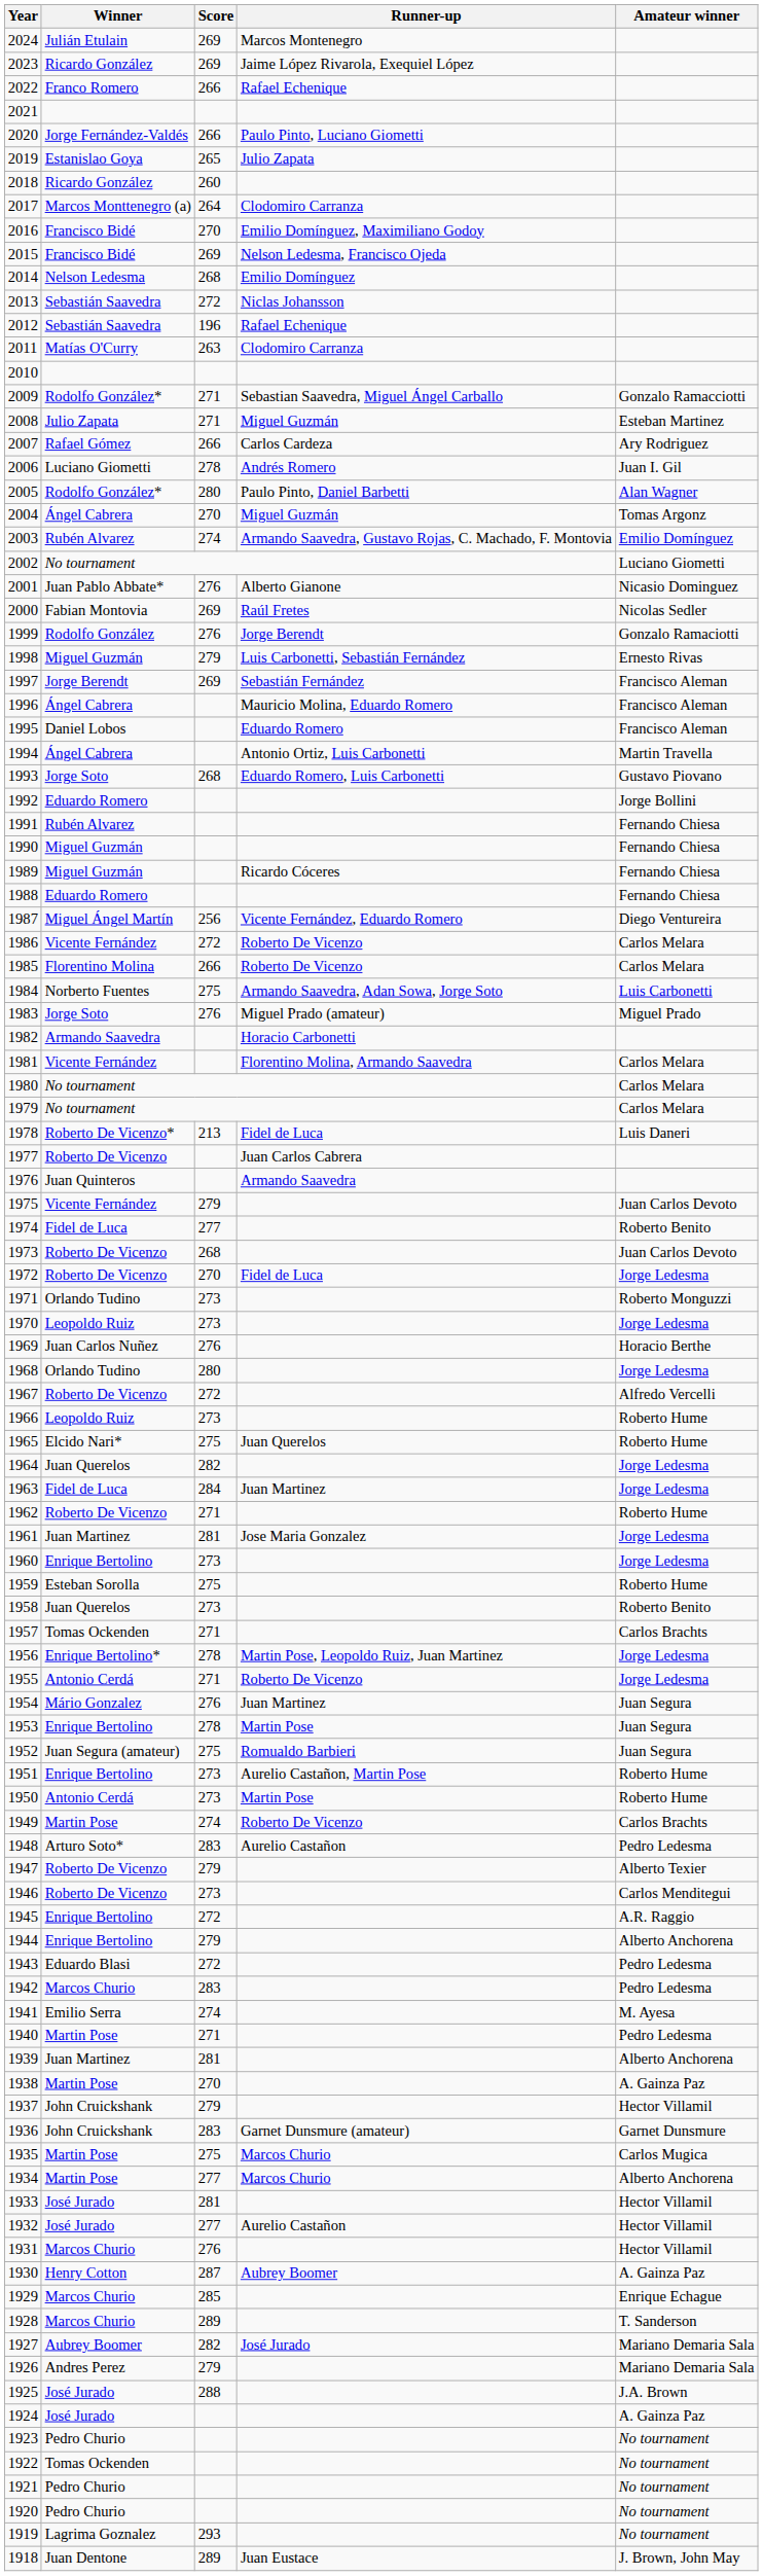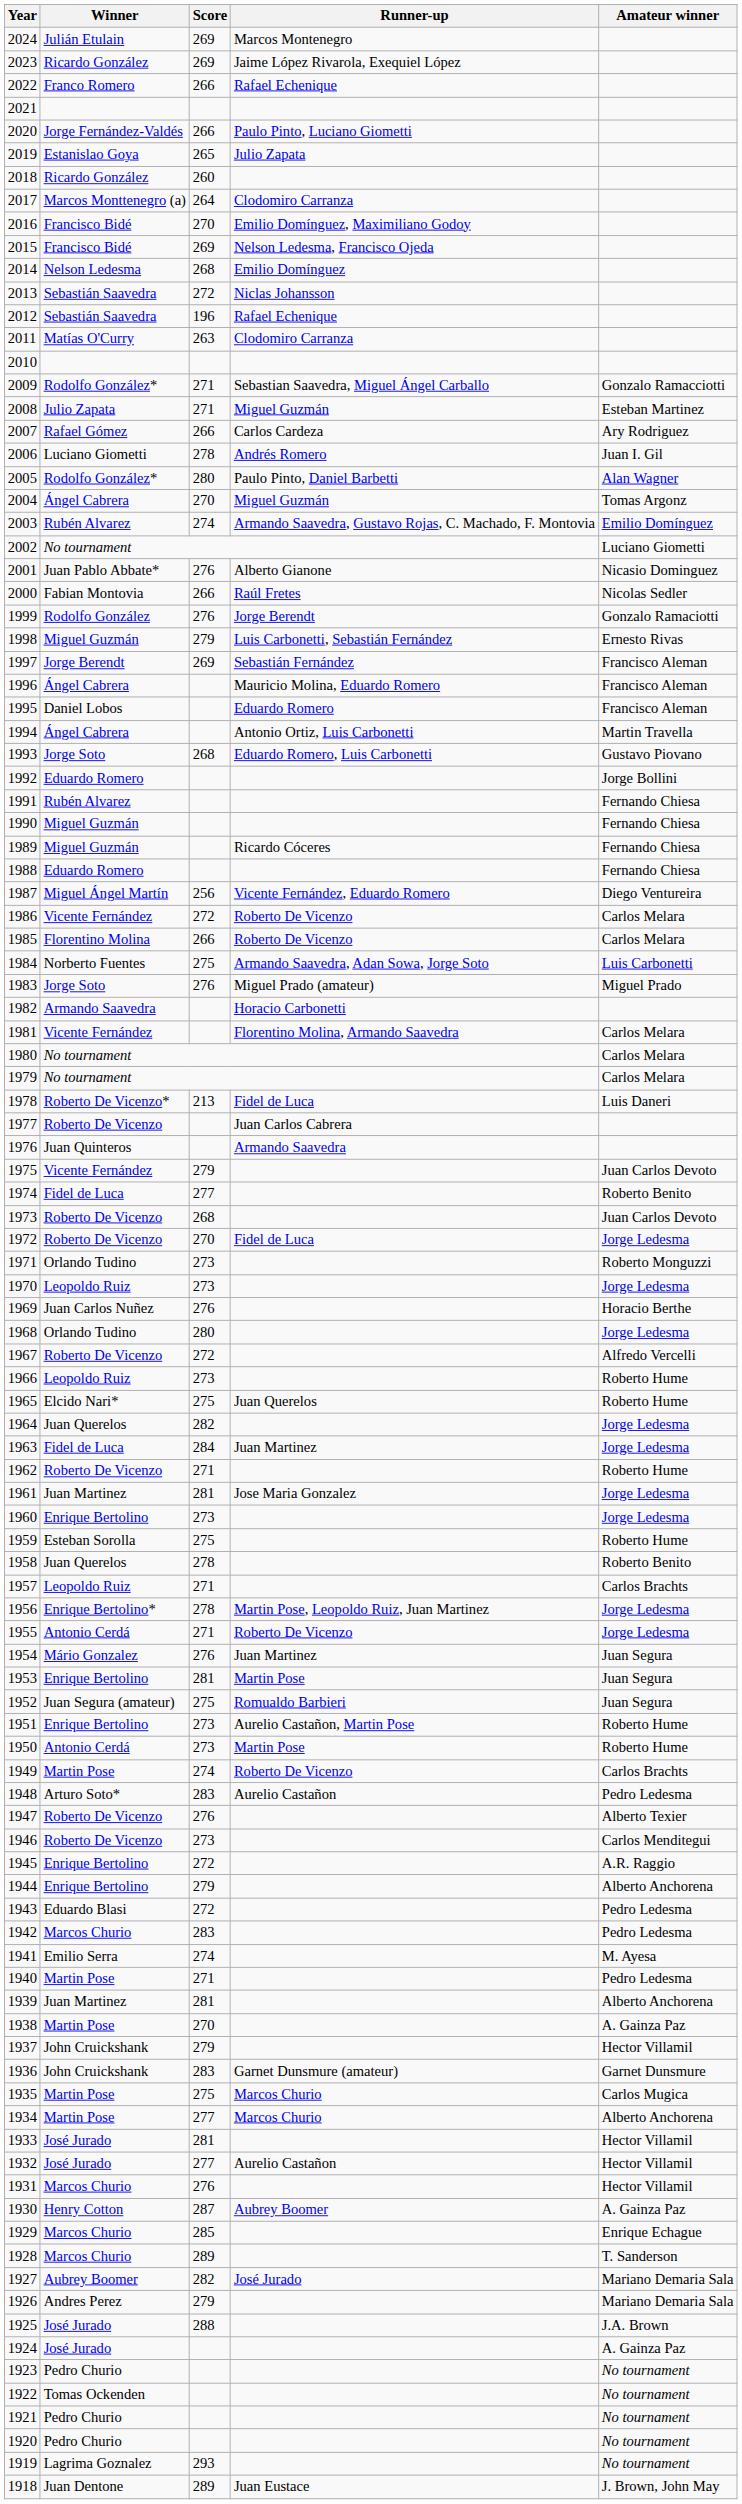 <table class=wikitable>
 <tr>
 <th>Year</th>
 <th>Winner</th>
 <th>Score</th>
 <th>Runner-up</th>
 <th>Amateur winner</th>
 </tr>
 <tr>
 <td>2024</td>
 <td><a href='#'>Julián Etulain</a></td>
 <td>269</td>
 <td>Marcos Montenegro</td>
 <td></td>
 </tr>
 <tr>
 <td>2023</td>
 <td><a href='#'>Ricardo González</a></td>
 <td>269</td>
 <td>Jaime López Rivarola, Exequiel López</td>
 <td></td>
 </tr>
 <tr>
 <td>2022</td>
 <td><a href='#'>Franco Romero</a></td>
 <td>266</td>
 <td><a href='#'>Rafael Echenique</a></td>
 <td></td>
 </tr>
 <tr>
 <td>2021</td>
 <td></td>
 <td></td>
 <td></td>
 <td></td>
 </tr>
 <tr>
 <td>2020</td>
 <td><a href='#'>Jorge Fernández-Valdés</a></td>
 <td>266</td>
 <td><a href='#'>Paulo Pinto</a>, <a href='#'>Luciano Giometti</a></td>
 <td></td>
 </tr>
 <tr>
 <td>2019</td>
 <td><a href='#'>Estanislao Goya</a></td>
 <td>265</td>
 <td><a href='#'>Julio Zapata</a></td>
 <td></td>
 </tr>
 <tr>
 <td>2018</td>
 <td><a href='#'>Ricardo González</a></td>
 <td>260</td>
 <td></td>
 <td></td>
 </tr>
 <tr>
 <td>2017</td>
 <td><a href='#'>Marcos Monttenegro</a> (a)</td>
 <td>264</td>
 <td><a href='#'>Clodomiro Carranza</a></td>
 <td></td>
 </tr>
 <tr>
 <td>2016</td>
 <td><a href='#'>Francisco Bidé</a></td>
 <td>270</td>
 <td><a href='#'>Emilio Domínguez</a>, <a href='#'>Maximiliano Godoy</a></td>
 <td></td>
 </tr>
 <tr>
 <td>2015</td>
 <td><a href='#'>Francisco Bidé</a></td>
 <td>269</td>
 <td><a href='#'>Nelson Ledesma</a>, <a href='#'>Francisco Ojeda</a></td>
 <td></td>
 </tr>
 <tr>
 <td>2014</td>
 <td><a href='#'>Nelson Ledesma</a></td>
 <td>268</td>
 <td><a href='#'>Emilio Domínguez</a></td>
 <td></td>
 </tr>
 <tr>
 <td>2013</td>
 <td><a href='#'>Sebastián Saavedra</a></td>
 <td>272</td>
 <td><a href='#'>Niclas Johansson</a></td>
 <td></td>
 </tr>
 <tr>
 <td>2012</td>
 <td><a href='#'>Sebastián Saavedra</a></td>
 <td>196</td>
 <td><a href='#'>Rafael Echenique</a></td>
 <td></td>
 </tr>
 <tr>
 <td>2011</td>
 <td><a href='#'>Matías O'Curry</a></td>
 <td>263</td>
 <td><a href='#'>Clodomiro Carranza</a></td>
 <td></td>
 </tr>
 <tr>
 <td>2010</td>
 <td></td>
 <td></td>
 <td></td>
 <td></td>
 </tr>
 <tr>
 <td>2009</td>
 <td><a href='#'>Rodolfo González</a>*</td>
 <td>271</td>
 <td>Sebastian Saavedra, <a href='#'>Miguel Ángel Carballo</a></td>
 <td>Gonzalo Ramacciotti</td>
 </tr>
 <tr>
 <td>2008</td>
 <td><a href='#'>Julio Zapata</a></td>
 <td>271</td>
 <td><a href='#'>Miguel Guzmán</a></td>
 <td>Esteban Martinez</td>
 </tr>
 <tr>
 <td>2007</td>
 <td><a href='#'>Rafael Gómez</a></td>
 <td>266</td>
 <td>Carlos Cardeza</td>
 <td>Ary Rodriguez</td>
 </tr>
 <tr>
 <td>2006</td>
 <td>Luciano Giometti</td>
 <td>278</td>
 <td><a href='#'>Andrés Romero</a></td>
 <td>Juan I. Gil</td>
 </tr>
 <tr>
 <td>2005</td>
 <td><a href='#'>Rodolfo González</a>*</td>
 <td>280</td>
 <td>Paulo Pinto, <a href='#'>Daniel Barbetti</a></td>
 <td><a href='#'>Alan Wagner</a></td>
 </tr>
 <tr>
 <td>2004</td>
 <td><a href='#'>Ángel Cabrera</a></td>
 <td>270</td>
 <td><a href='#'>Miguel Guzmán</a></td>
 <td>Tomas Argonz</td>
 </tr>
 <tr>
 <td>2003</td>
 <td><a href='#'>Rubén Alvarez</a></td>
 <td>274</td>
 <td><a href='#'>Armando Saavedra</a>, <a href='#'>Gustavo Rojas</a>, C. Machado, F. Montovia</td>
 <td><a href='#'>Emilio Domínguez</a></td>
 </tr>
 <tr>
 <td>2002</td>
 <td colspan=3><em>No tournament</em></td>
 <td>Luciano Giometti</td>
 </tr>
 <tr>
 <td>2001</td>
 <td>Juan Pablo Abbate*</td>
 <td>276</td>
 <td>Alberto Gianone</td>
 <td>Nicasio Dominguez</td>
 </tr>
 <tr>
 <td>2000</td>
 <td>Fabian Montovia</td>
-<td>269</td>
+<td>266</td>
 <td><a href='#'>Raúl Fretes</a></td>
 <td>Nicolas Sedler</td>
 </tr>
 <tr>
 <td>1999</td>
 <td><a href='#'>Rodolfo González</a></td>
 <td>276</td>
 <td><a href='#'>Jorge Berendt</a></td>
 <td>Gonzalo Ramaciotti</td>
 </tr>
 <tr>
 <td>1998</td>
 <td><a href='#'>Miguel Guzmán</a></td>
 <td>279</td>
 <td><a href='#'>Luis Carbonetti</a>, <a href='#'>Sebastián Fernández</a></td>
 <td>Ernesto Rivas</td>
 </tr>
 <tr>
 <td>1997</td>
 <td><a href='#'>Jorge Berendt</a></td>
 <td>269</td>
 <td><a href='#'>Sebastián Fernández</a></td>
 <td>Francisco Aleman</td>
 </tr>
 <tr>
 <td>1996</td>
 <td><a href='#'>Ángel Cabrera</a></td>
 <td></td>
 <td>Mauricio Molina, <a href='#'>Eduardo Romero</a></td>
 <td>Francisco Aleman</td>
 </tr>
 <tr>
 <td>1995</td>
 <td>Daniel Lobos</td>
 <td></td>
 <td><a href='#'>Eduardo Romero</a></td>
 <td>Francisco Aleman</td>
 </tr>
 <tr>
 <td>1994</td>
 <td><a href='#'>Ángel Cabrera</a></td>
 <td></td>
 <td>Antonio Ortiz, <a href='#'>Luis Carbonetti</a></td>
 <td>Martin Travella</td>
 </tr>
 <tr>
 <td>1993</td>
 <td><a href='#'>Jorge Soto</a></td>
 <td>268</td>
 <td><a href='#'>Eduardo Romero</a>, <a href='#'>Luis Carbonetti</a></td>
 <td>Gustavo Piovano</td>
 </tr>
 <tr>
 <td>1992</td>
 <td><a href='#'>Eduardo Romero</a></td>
 <td></td>
 <td></td>
 <td>Jorge Bollini</td>
 </tr>
 <tr>
 <td>1991</td>
 <td><a href='#'>Rubén Alvarez</a></td>
 <td></td>
 <td></td>
 <td>Fernando Chiesa</td>
 </tr>
 <tr>
 <td>1990</td>
 <td><a href='#'>Miguel Guzmán</a></td>
 <td></td>
 <td></td>
 <td>Fernando Chiesa</td>
 </tr>
 <tr>
 <td>1989</td>
 <td><a href='#'>Miguel Guzmán</a></td>
 <td></td>
 <td>Ricardo Cóceres</td>
 <td>Fernando Chiesa</td>
 </tr>
 <tr>
 <td>1988</td>
 <td><a href='#'>Eduardo Romero</a></td>
 <td></td>
 <td></td>
 <td>Fernando Chiesa</td>
 </tr>
 <tr>
 <td>1987</td>
 <td><a href='#'>Miguel Ángel Martín</a></td>
 <td>256</td>
 <td><a href='#'>Vicente Fernández</a>, <a href='#'>Eduardo Romero</a></td>
 <td>Diego Ventureira</td>
 </tr>
 <tr>
 <td>1986</td>
 <td><a href='#'>Vicente Fernández</a></td>
 <td>272</td>
 <td><a href='#'>Roberto De Vicenzo</a></td>
 <td>Carlos Melara</td>
 </tr>
 <tr>
 <td>1985</td>
 <td><a href='#'>Florentino Molina</a></td>
 <td>266</td>
 <td><a href='#'>Roberto De Vicenzo</a></td>
 <td>Carlos Melara</td>
 </tr>
 <tr>
 <td>1984</td>
 <td>Norberto Fuentes</td>
 <td>275</td>
 <td><a href='#'>Armando Saavedra</a>, <a href='#'>Adan Sowa</a>, <a href='#'>Jorge Soto</a></td>
 <td><a href='#'>Luis Carbonetti</a></td>
 </tr>
 <tr>
 <td>1983</td>
 <td><a href='#'>Jorge Soto</a></td>
 <td>276</td>
 <td>Miguel Prado (amateur)</td>
 <td>Miguel Prado</td>
 </tr>
 <tr>
 <td>1982</td>
 <td><a href='#'>Armando Saavedra</a></td>
 <td></td>
 <td><a href='#'>Horacio Carbonetti</a></td>
 <td></td>
 </tr>
 <tr>
 <td>1981</td>
 <td><a href='#'>Vicente Fernández</a></td>
 <td></td>
 <td><a href='#'>Florentino Molina</a>, <a href='#'>Armando Saavedra</a></td>
 <td>Carlos Melara</td>
 </tr>
 <tr>
 <td>1980</td>
 <td colspan=3><em>No tournament</em></td>
 <td>Carlos Melara</td>
 </tr>
 <tr>
 <td>1979</td>
 <td colspan=3><em>No tournament</em></td>
 <td>Carlos Melara</td>
 </tr>
 <tr>
 <td>1978</td>
 <td><a href='#'>Roberto De Vicenzo</a>*</td>
 <td>213</td>
 <td><a href='#'>Fidel de Luca</a></td>
 <td>Luis Daneri</td>
 </tr>
 <tr>
 <td>1977</td>
 <td><a href='#'>Roberto De Vicenzo</a></td>
 <td></td>
 <td>Juan Carlos Cabrera</td>
 <td></td>
 </tr>
 <tr>
 <td>1976</td>
 <td>Juan Quinteros</td>
 <td></td>
 <td><a href='#'>Armando Saavedra</a></td>
 <td></td>
 </tr>
 <tr>
 <td>1975</td>
 <td><a href='#'>Vicente Fernández</a></td>
 <td>279</td>
 <td></td>
 <td>Juan Carlos Devoto</td>
 </tr>
 <tr>
 <td>1974</td>
 <td><a href='#'>Fidel de Luca</a></td>
 <td>277</td>
 <td></td>
 <td>Roberto Benito</td>
 </tr>
 <tr>
 <td>1973</td>
 <td><a href='#'>Roberto De Vicenzo</a></td>
 <td>268</td>
 <td></td>
 <td>Juan Carlos Devoto</td>
 </tr>
 <tr>
 <td>1972</td>
 <td><a href='#'>Roberto De Vicenzo</a></td>
 <td>270</td>
 <td><a href='#'>Fidel de Luca</a></td>
 <td><a href='#'>Jorge Ledesma</a></td>
 </tr>
 <tr>
 <td>1971</td>
 <td>Orlando Tudino</td>
 <td>273</td>
 <td></td>
 <td>Roberto Monguzzi</td>
 </tr>
 <tr>
 <td>1970</td>
 <td><a href='#'>Leopoldo Ruiz</a></td>
 <td>273</td>
 <td></td>
 <td><a href='#'>Jorge Ledesma</a></td>
 </tr>
 <tr>
 <td>1969</td>
 <td>Juan Carlos Nuñez</td>
 <td>276</td>
 <td></td>
 <td>Horacio Berthe</td>
 </tr>
 <tr>
 <td>1968</td>
 <td>Orlando Tudino</td>
 <td>280</td>
 <td></td>
 <td><a href='#'>Jorge Ledesma</a></td>
 </tr>
 <tr>
 <td>1967</td>
 <td><a href='#'>Roberto De Vicenzo</a></td>
 <td>272</td>
 <td></td>
 <td>Alfredo Vercelli</td>
 </tr>
 <tr>
 <td>1966</td>
 <td><a href='#'>Leopoldo Ruiz</a></td>
 <td>273</td>
 <td></td>
 <td>Roberto Hume</td>
 </tr>
 <tr>
 <td>1965</td>
 <td>Elcido Nari*</td>
 <td>275</td>
 <td>Juan Querelos</td>
 <td>Roberto Hume</td>
 </tr>
 <tr>
 <td>1964</td>
 <td>Juan Querelos</td>
 <td>282</td>
 <td></td>
 <td><a href='#'>Jorge Ledesma</a></td>
 </tr>
 <tr>
 <td>1963</td>
 <td><a href='#'>Fidel de Luca</a></td>
 <td>284</td>
 <td>Juan Martinez</td>
 <td><a href='#'>Jorge Ledesma</a></td>
 </tr>
 <tr>
 <td>1962</td>
 <td><a href='#'>Roberto De Vicenzo</a></td>
 <td>271</td>
 <td></td>
 <td>Roberto Hume</td>
 </tr>
 <tr>
 <td>1961</td>
 <td>Juan Martinez</td>
 <td>281</td>
 <td>Jose Maria Gonzalez</td>
 <td><a href='#'>Jorge Ledesma</a></td>
 </tr>
 <tr>
 <td>1960</td>
 <td><a href='#'>Enrique Bertolino</a></td>
 <td>273</td>
 <td></td>
 <td><a href='#'>Jorge Ledesma</a></td>
 </tr>
 <tr>
 <td>1959</td>
 <td>Esteban Sorolla</td>
 <td>275</td>
 <td></td>
 <td>Roberto Hume</td>
 </tr>
 <tr>
 <td>1958</td>
 <td>Juan Querelos</td>
-<td>273</td>
+<td>278</td>
 <td></td>
 <td>Roberto Benito</td>
 </tr>
 <tr>
 <td>1957</td>
-<td>Tomas Ockenden</td>
+<td><a href='#'>Leopoldo Ruiz</a></td>
 <td>271</td>
 <td></td>
 <td>Carlos Brachts</td>
 </tr>
 <tr>
 <td>1956</td>
 <td><a href='#'>Enrique Bertolino</a>*</td>
 <td>278</td>
 <td><a href='#'>Martin Pose</a>, <a href='#'>Leopoldo Ruiz</a>, Juan Martinez</td>
 <td><a href='#'>Jorge Ledesma</a></td>
 </tr>
 <tr>
 <td>1955</td>
 <td><a href='#'>Antonio Cerdá</a></td>
 <td>271</td>
 <td><a href='#'>Roberto De Vicenzo</a></td>
 <td><a href='#'>Jorge Ledesma</a></td>
 </tr>
 <tr>
 <td>1954</td>
 <td><a href='#'>Mário Gonzalez</a></td>
 <td>276</td>
 <td>Juan Martinez</td>
 <td>Juan Segura</td>
 </tr>
 <tr>
 <td>1953</td>
 <td><a href='#'>Enrique Bertolino</a></td>
-<td>278</td>
+<td>281</td>
 <td><a href='#'>Martin Pose</a></td>
 <td>Juan Segura</td>
 </tr>
 <tr>
 <td>1952</td>
 <td>Juan Segura (amateur)</td>
 <td>275</td>
 <td><a href='#'>Romualdo Barbieri</a></td>
 <td>Juan Segura</td>
 </tr>
 <tr>
 <td>1951</td>
 <td><a href='#'>Enrique Bertolino</a></td>
 <td>273</td>
 <td>Aurelio Castañon, <a href='#'>Martin Pose</a></td>
 <td>Roberto Hume</td>
 </tr>
 <tr>
 <td>1950</td>
 <td><a href='#'>Antonio Cerdá</a></td>
 <td>273</td>
 <td><a href='#'>Martin Pose</a></td>
 <td>Roberto Hume</td>
 </tr>
 <tr>
 <td>1949</td>
 <td><a href='#'>Martin Pose</a></td>
 <td>274</td>
 <td><a href='#'>Roberto De Vicenzo</a></td>
 <td>Carlos Brachts</td>
 </tr>
 <tr>
 <td>1948</td>
 <td>Arturo Soto*</td>
 <td>283</td>
 <td>Aurelio Castañon</td>
 <td>Pedro Ledesma</td>
 </tr>
 <tr>
 <td>1947</td>
 <td><a href='#'>Roberto De Vicenzo</a></td>
-<td>279</td>
+<td>276</td>
 <td></td>
 <td>Alberto Texier</td>
 </tr>
 <tr>
 <td>1946</td>
 <td><a href='#'>Roberto De Vicenzo</a></td>
 <td>273</td>
 <td></td>
 <td>Carlos Menditegui</td>
 </tr>
 <tr>
 <td>1945</td>
 <td><a href='#'>Enrique Bertolino</a></td>
 <td>272</td>
 <td></td>
 <td>A.R. Raggio</td>
 </tr>
 <tr>
 <td>1944</td>
 <td><a href='#'>Enrique Bertolino</a></td>
 <td>279</td>
 <td></td>
 <td>Alberto Anchorena</td>
 </tr>
 <tr>
 <td>1943</td>
 <td>Eduardo Blasi</td>
 <td>272</td>
 <td></td>
 <td>Pedro Ledesma</td>
 </tr>
 <tr>
 <td>1942</td>
 <td><a href='#'>Marcos Churio</a></td>
 <td>283</td>
 <td></td>
 <td>Pedro Ledesma</td>
 </tr>
 <tr>
 <td>1941</td>
 <td>Emilio Serra</td>
 <td>274</td>
 <td></td>
 <td>M. Ayesa</td>
 </tr>
 <tr>
 <td>1940</td>
 <td><a href='#'>Martin Pose</a></td>
 <td>271</td>
 <td></td>
 <td>Pedro Ledesma</td>
 </tr>
 <tr>
 <td>1939</td>
 <td>Juan Martinez</td>
 <td>281</td>
 <td></td>
 <td>Alberto Anchorena</td>
 </tr>
 <tr>
 <td>1938</td>
 <td><a href='#'>Martin Pose</a></td>
 <td>270</td>
 <td></td>
 <td>A. Gainza Paz</td>
 </tr>
 <tr>
 <td>1937</td>
 <td>John Cruickshank</td>
 <td>279</td>
 <td></td>
 <td>Hector Villamil</td>
 </tr>
 <tr>
 <td>1936</td>
 <td>John Cruickshank</td>
 <td>283</td>
 <td>Garnet Dunsmure (amateur)</td>
 <td>Garnet Dunsmure</td>
 </tr>
 <tr>
 <td>1935</td>
 <td><a href='#'>Martin Pose</a></td>
 <td>275</td>
 <td><a href='#'>Marcos Churio</a></td>
 <td>Carlos Mugica</td>
 </tr>
 <tr>
 <td>1934</td>
 <td><a href='#'>Martin Pose</a></td>
 <td>277</td>
 <td><a href='#'>Marcos Churio</a></td>
 <td>Alberto Anchorena</td>
 </tr>
 <tr>
 <td>1933</td>
 <td><a href='#'>José Jurado</a></td>
 <td>281</td>
 <td></td>
 <td>Hector Villamil</td>
 </tr>
 <tr>
 <td>1932</td>
 <td><a href='#'>José Jurado</a></td>
 <td>277</td>
 <td>Aurelio Castañon</td>
 <td>Hector Villamil</td>
 </tr>
 <tr>
 <td>1931</td>
 <td><a href='#'>Marcos Churio</a></td>
 <td>276</td>
 <td></td>
 <td>Hector Villamil</td>
 </tr>
 <tr>
 <td>1930</td>
 <td><a href='#'>Henry Cotton</a></td>
 <td>287</td>
 <td><a href='#'>Aubrey Boomer</a></td>
 <td>A. Gainza Paz</td>
 </tr>
 <tr>
 <td>1929</td>
 <td><a href='#'>Marcos Churio</a></td>
 <td>285</td>
 <td></td>
 <td>Enrique Echague</td>
 </tr>
 <tr>
 <td>1928</td>
 <td><a href='#'>Marcos Churio</a></td>
 <td>289</td>
 <td></td>
 <td>T. Sanderson</td>
 </tr>
 <tr>
 <td>1927</td>
 <td><a href='#'>Aubrey Boomer</a></td>
 <td>282</td>
 <td><a href='#'>José Jurado</a></td>
 <td>Mariano Demaria Sala</td>
 </tr>
 <tr>
 <td>1926</td>
 <td>Andres Perez</td>
 <td>279</td>
 <td></td>
 <td>Mariano Demaria Sala</td>
 </tr>
 <tr>
 <td>1925</td>
 <td><a href='#'>José Jurado</a></td>
 <td>288</td>
 <td></td>
 <td>J.A. Brown</td>
 </tr>
 <tr>
 <td>1924</td>
 <td><a href='#'>José Jurado</a></td>
 <td></td>
 <td></td>
 <td>A. Gainza Paz</td>
 </tr>
 <tr>
 <td>1923</td>
 <td>Pedro Churio</td>
 <td></td>
 <td></td>
 <td><em>No tournament</em></td>
 </tr>
 <tr>
 <td>1922</td>
 <td>Tomas Ockenden</td>
 <td></td>
 <td></td>
 <td><em>No tournament</em></td>
 </tr>
 <tr>
 <td>1921</td>
 <td>Pedro Churio</td>
 <td></td>
 <td></td>
 <td><em>No tournament</em></td>
 </tr>
 <tr>
 <td>1920</td>
 <td>Pedro Churio</td>
 <td></td>
 <td></td>
 <td><em>No tournament</em></td>
 </tr>
 <tr>
 <td>1919</td>
 <td>Lagrima Goznalez</td>
 <td>293</td>
 <td></td>
 <td><em>No tournament</em></td>
 </tr>
 <tr>
 <td>1918</td>
 <td>Juan Dentone</td>
 <td>289</td>
 <td>Juan Eustace</td>
 <td>J. Brown, John May</td>
 </tr>
 </table>
